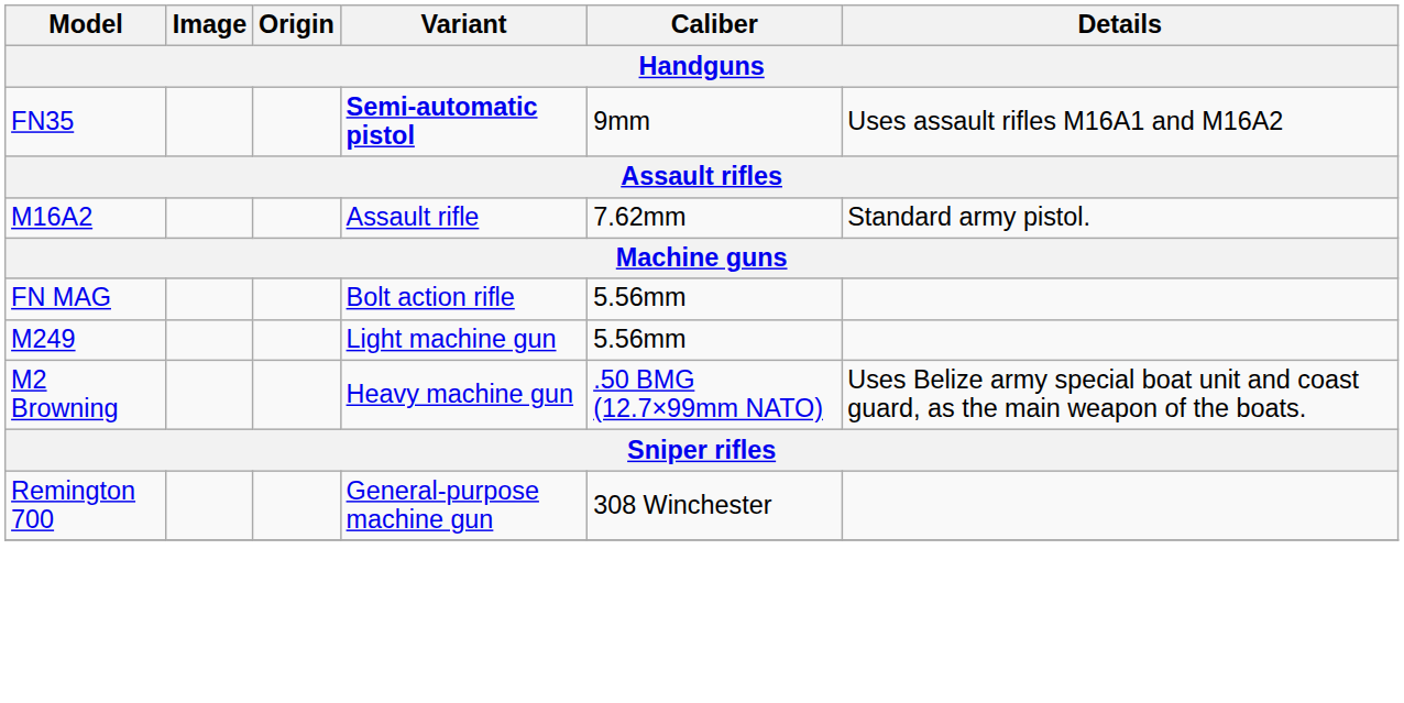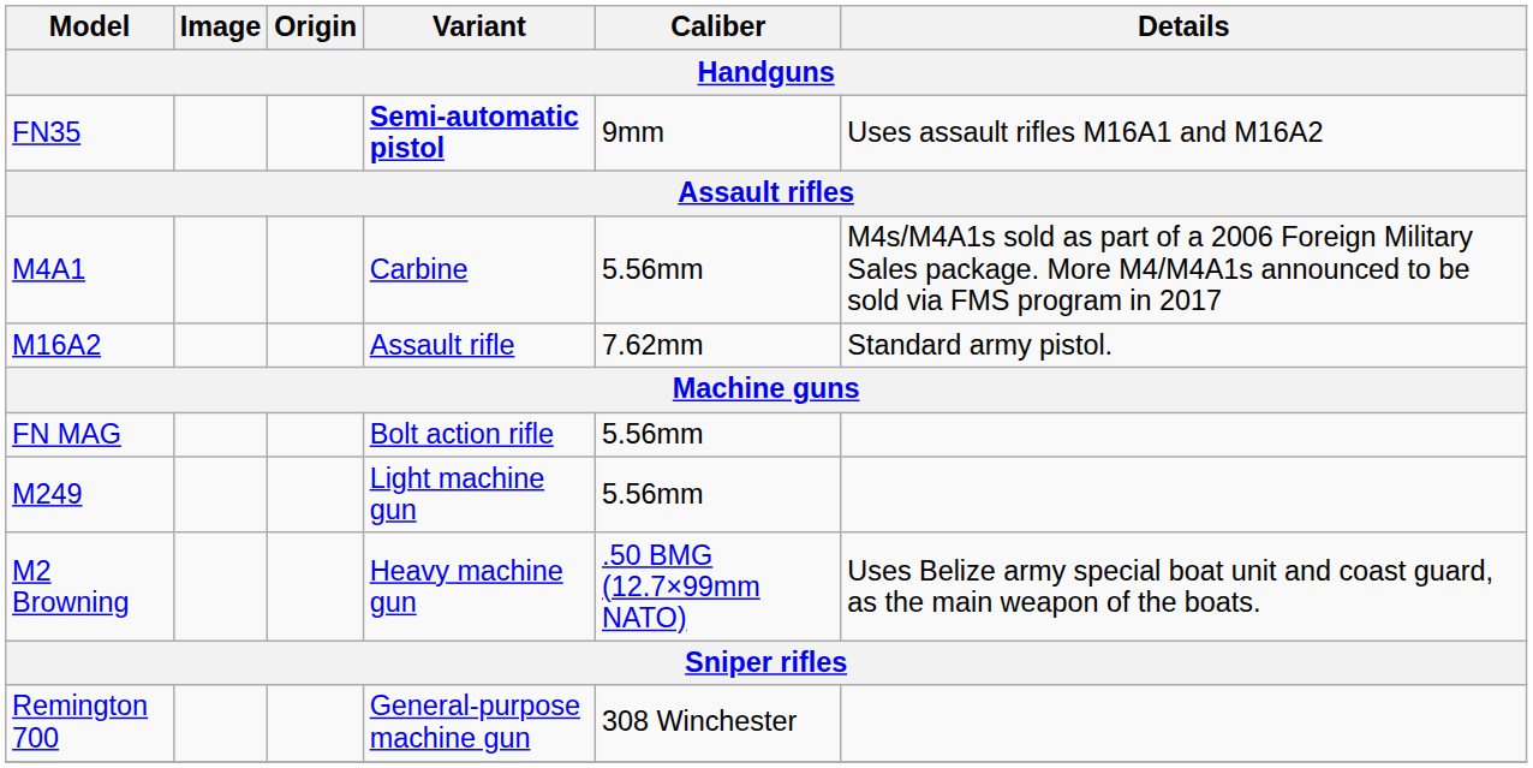 <table class="wikitable">
 <tr>
 <th>Model</th>
 <th>Image</th>
 <th>Origin</th>
 <th>Variant</th>
 <th>Caliber</th>
 <th>Details</th>
 </tr>
 <tr>
 <th colspan="6"><a href='#'>Handguns</a></th>
 </tr>
 <tr>
 <td><a href='#'>FN35</a></td>
 <td></td>
 <td></td>
 <td><strong><a href='#'>Semi-automatic pistol</a></strong></td>
 <td>9mm</td>
 <td>Uses assault rifles M16A1 and M16A2</td>
 </tr>
 <tr acc>
 <th colspan="6"><a href='#'>Assault rifles</a></th>
+</tr>
+<tr>
+<td><a href='#'>M4A1</a></td>
+<td></td>
+<td></td>
+<td><a href='#'>Carbine</a></td>
+<td>5.56mm</td>
+<td>M4s/M4A1s sold as part of a 2006 Foreign Military Sales package. More M4/M4A1s announced to be sold via FMS program in 2017</td>
 </tr>
 <tr>
 <td><a href='#'>M16A2</a></td>
 <td></td>
 <td></td>
 <td><a href='#'>Assault rifle</a></td>
 <td>7.62mm</td>
 <td>Standard army pistol.</td>
 </tr>
 <tr>
 <th colspan="6"><a href='#'>Machine guns</a></th>
 </tr>
 <tr>
 <td><a href='#'>FN MAG</a></td>
 <td></td>
 <td></td>
 <td><a href='#'>Bolt action rifle</a></td>
 <td>5.56mm</td>
 <td></td>
 </tr>
 <tr>
 <td><a href='#'>M249</a></td>
 <td></td>
 <td></td>
 <td><a href='#'>Light machine gun</a></td>
 <td>5.56mm</td>
 <td></td>
 </tr>
 <tr>
 <td><a href='#'>M2 Browning</a></td>
 <td></td>
 <td></td>
 <td><a href='#'>Heavy machine gun</a></td>
 <td><a href='#'>.50 BMG (12.7×99mm NATO)</a></td>
 <td>Uses Belize army special boat unit and coast guard, as the main weapon of the boats.</td>
 </tr>
 <tr>
 <th colspan="6"><a href='#'>Sniper rifles</a></th>
 </tr>
 <tr>
 <td><a href='#'>Remington 700</a></td>
 <td></td>
 <td></td>
 <td><a href='#'>General-purpose machine gun</a></td>
 <td>308 Winchester</td>
 <td></td>
 </tr>
 <tr>
 </tr>
 </table>
